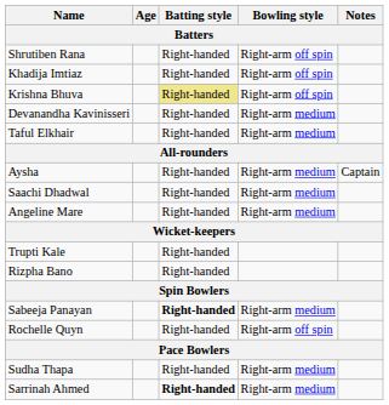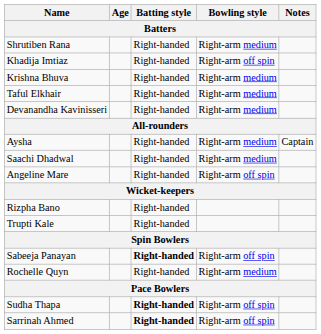 <table class="wikitable">
 <tr>
 <th>Name</th>
 <th>Age</th>
 <th>Batting style</th>
 <th>Bowling style</th>
 <th>Notes</th>
 </tr>
 <tr>
 <th colspan="5">Batters</th>
 </tr>
 <tr>
 <td>Shrutiben Rana</td>
 <td></td>
 <td>Right-handed</td>
-<td>Right-arm <a href='#'>off spin</a></td>
+<td>Right-arm <a href='#'>medium</a></td>
 <td></td>
 </tr>
 <tr>
 <td>Khadija Imtiaz</td>
 <td></td>
 <td>Right-handed</td>
 <td>Right-arm <a href='#'>off spin</a></td>
 <td></td>
 </tr>
 <tr>
 <td>Krishna Bhuva</td>
 <td></td>
-<td style="background: khaki;">Right-handed</td>
-<td>Right-arm <a href='#'>off spin</a></td>
+<td>Right-handed</td>
+<td>Right-arm <a href='#'>medium</a></td>
 <td></td>
 </tr>
 <tr>
-<td>Devanandha Kavinisseri</td>
+<td>Taful Elkhair</td>
 <td></td>
 <td>Right-handed</td>
 <td>Right-arm <a href='#'>medium</a></td>
 <td></td>
 </tr>
 <tr>
-<td>Taful Elkhair</td>
+<td>Devanandha Kavinisseri</td>
 <td></td>
 <td>Right-handed</td>
 <td>Right-arm <a href='#'>medium</a></td>
 <td></td>
 </tr>
 <tr>
 <th colspan="5">All-rounders</th>
 </tr>
 <tr>
 <td>Aysha</td>
 <td></td>
 <td>Right-handed</td>
 <td>Right-arm <a href='#'>medium</a></td>
 <td>Captain</td>
 </tr>
 <tr>
 <td>Saachi Dhadwal</td>
 <td></td>
 <td>Right-handed</td>
 <td>Right-arm <a href='#'>medium</a></td>
 <td></td>
 </tr>
 <tr>
 <td>Angeline Mare</td>
 <td></td>
 <td>Right-handed</td>
-<td>Right-arm <a href='#'>medium</a></td>
+<td>Right-arm <a href='#'>off spin</a></td>
 <td></td>
 </tr>
 <tr>
 <th colspan="5">Wicket-keepers</th>
 </tr>
 <tr>
-<td>Trupti Kale</td>
+<td>Rizpha Bano</td>
 <td></td>
 <td>Right-handed</td>
 <td></td>
 <td></td>
 </tr>
 <tr>
-<td>Rizpha Bano</td>
+<td>Trupti Kale</td>
 <td></td>
 <td>Right-handed</td>
 <td></td>
 <td></td>
 </tr>
 <tr>
 <th colspan="5">Spin Bowlers</th>
 </tr>
 <tr>
 <td>Sabeeja Panayan</td>
 <td></td>
 <td><strong>Right-handed</strong></td>
-<td>Right-arm <a href='#'>medium</a></td>
+<td>Right-arm <a href='#'>off spin</a></td>
 <td></td>
 </tr>
 <tr>
 <td>Rochelle Quyn</td>
 <td></td>
 <td>Right-handed</td>
-<td>Right-arm <a href='#'>off spin</a></td>
+<td>Right-arm <a href='#'>medium</a></td>
 <td></td>
 </tr>
 <tr>
 <th colspan="5">Pace Bowlers</th>
 </tr>
 <tr>
 <td>Sudha Thapa</td>
 <td></td>
-<td>Right-handed</td>
-<td>Right-arm <a href='#'>medium</a></td>
+<td><strong>Right-handed</strong></td>
+<td>Right-arm <a href='#'>off spin</a></td>
 <td></td>
 </tr>
 <tr>
 <td>Sarrinah Ahmed</td>
 <td></td>
 <td><strong>Right-handed</strong></td>
-<td>Right-arm <a href='#'>medium</a></td>
+<td>Right-arm <a href='#'>off spin</a></td>
 <td></td>
 </tr>
 </table>
